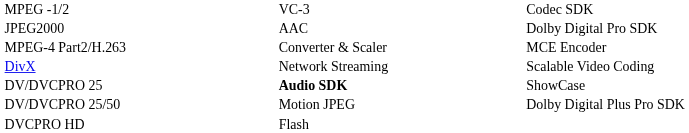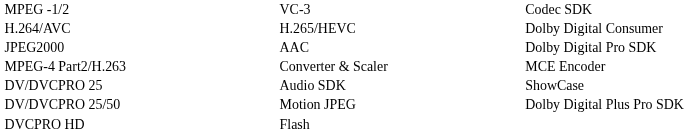 <table style="text-align:left; width:80%;">
 <tr>
 <td>MPEG -1/2</td>
 <td>VC-3</td>
 <td>Codec SDK</td>
+</tr>
+<tr>
+<td>H.264/AVC</td>
+<td>H.265/HEVC</td>
+<td>Dolby Digital Consumer</td>
 </tr>
 <tr>
 <td>JPEG2000</td>
 <td>AAC</td>
 <td>Dolby Digital Pro SDK</td>
 </tr>
 <tr>
 <td>MPEG-4 Part2/H.263</td>
 <td>Converter & Scaler</td>
 <td>MCE Encoder</td>
 </tr>
 <tr>
-<td><a href='#'>DivX</a></td>
-<td>Network Streaming</td>
-<td>Scalable Video Coding</td>
-</tr>
-<tr>
 <td>DV/DVCPRO 25</td>
-<td><strong>Audio SDK</strong></td>
+<td>Audio SDK</td>
 <td>ShowCase</td>
 </tr>
 <tr>
 <td>DV/DVCPRO 25/50</td>
 <td>Motion JPEG</td>
 <td>Dolby Digital Plus Pro SDK</td>
 </tr>
 <tr>
 <td>DVCPRO HD</td>
 <td>Flash</td>
 </tr>
 </table>
